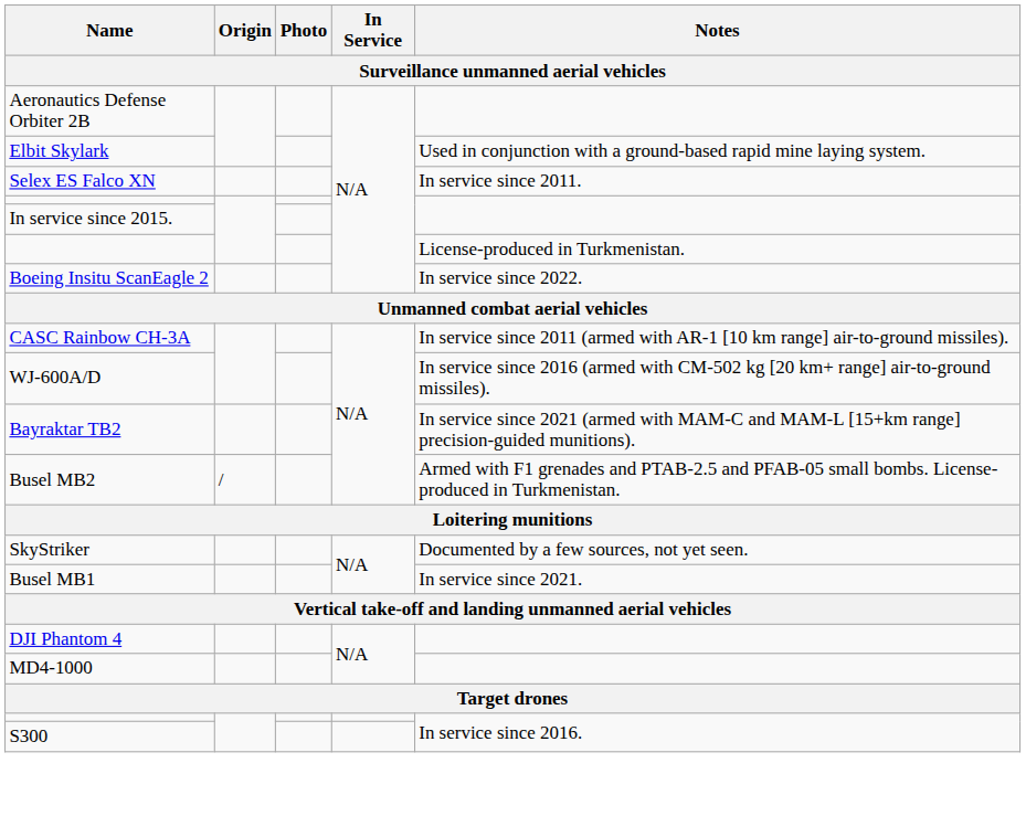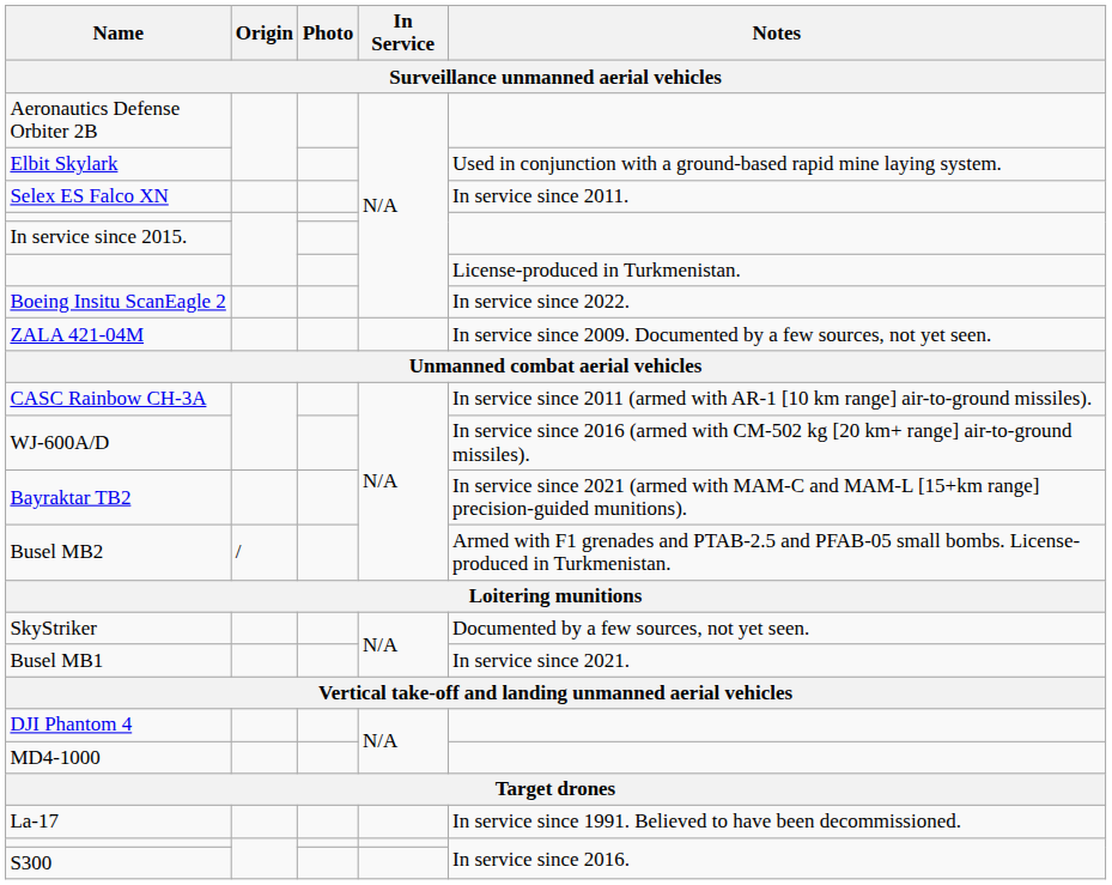 <table class="wikitable">
 <tr>
 <th>Name</th>
 <th>Origin</th>
 <th>Photo</th>
 <th>In Service</th>
 <th>Notes</th>
 </tr>
 <tr>
 <th colspan="5">Surveillance unmanned aerial vehicles</th>
 </tr>
 <tr>
 <td>Aeronautics Defense Orbiter 2B</td>
 <td rowspan="2"></td>
 <td></td>
 <td rowspan="7">N/A</td>
 <td></td>
 </tr>
 <tr>
 <td><a href='#'>Elbit Skylark</a></td>
 <td></td>
 <td>Used in conjunction with a ground-based rapid mine laying system.</td>
 </tr>
 <tr>
 <td><a href='#'>Selex ES Falco XN</a></td>
 <td></td>
 <td></td>
 <td>In service since 2011.</td>
 </tr>
 <tr>
 <td></td>
 <td rowspan="3"> <br>  </td>
 </tr>
 <tr>
 <td>In service since 2015.</td>
 <td></td>
 </tr>
 <tr>
 <td></td>
 <td></td>
 <td>License-produced in Turkmenistan.</td>
 </tr>
 <tr>
 <td><a href='#'>Boeing Insitu ScanEagle 2</a></td>
 <td></td>
 <td></td>
 <td>In service since 2022.</td>
+</tr>
+<tr>
+<td><a href='#'>ZALA 421-04М</a></td>
+<td></td>
+<td></td>
+<td></td>
+<td>In service since 2009. Documented by a few sources, not yet seen.</td>
 </tr>
 <tr>
 <th colspan="5">Unmanned combat aerial vehicles</th>
 </tr>
 <tr>
 <td><a href='#'>CASC Rainbow CH-3A</a></td>
 <td rowspan="2"></td>
 <td></td>
 <td rowspan="4">N/A</td>
 <td>In service since 2011 (armed with AR-1 [10 km range] air-to-ground missiles).</td>
 </tr>
 <tr>
 <td>WJ-600A/D</td>
 <td></td>
 <td>In service since 2016 (armed with CM-502 kg [20 km+ range] air-to-ground missiles).</td>
 </tr>
 <tr>
 <td><a href='#'>Bayraktar TB2</a></td>
 <td></td>
 <td></td>
 <td>In service since 2021 (armed with MAM-C and MAM-L [15+km range] precision-guided munitions).</td>
 </tr>
 <tr>
 <td>Busel MB2</td>
 <td> / </td>
 <td></td>
 <td>Armed with F1 grenades and PTAB-2.5 and PFAB-05 small bombs. License-produced in Turkmenistan.</td>
 </tr>
 <tr>
 <th colspan="5">Loitering munitions</th>
 </tr>
 <tr>
 <td>SkyStriker</td>
 <td></td>
 <td></td>
 <td rowspan="2">N/A</td>
 <td>Documented by a few sources, not yet seen.</td>
 </tr>
 <tr>
 <td>Busel MB1</td>
 <td></td>
 <td></td>
 <td>In service since 2021.</td>
 </tr>
 <tr>
 <th colspan="5">Vertical take-off and landing unmanned aerial vehicles</th>
 </tr>
 <tr>
 <td><a href='#'>DJI Phantom 4</a></td>
 <td></td>
 <td></td>
 <td rowspan="2">N/A</td>
 <td></td>
 </tr>
 <tr>
 <td>MD4-1000</td>
 <td></td>
 <td></td>
 <td></td>
 </tr>
 <tr>
 <th colspan="5">Target drones</th>
 </tr>
 <tr>
+<td>La-17</td>
+<td></td>
+<td></td>
+<td></td>
+<td>In service since 1991. Believed to have been decommissioned.</td>
+</tr>
+<tr>
 <td></td>
 <td rowspan="2"></td>
 <td></td>
 <td></td>
 <td rowspan="2">In service since 2016.</td>
 </tr>
 <tr>
 <td>S300</td>
 <td></td>
 <td></td>
 </tr>
 </table>
